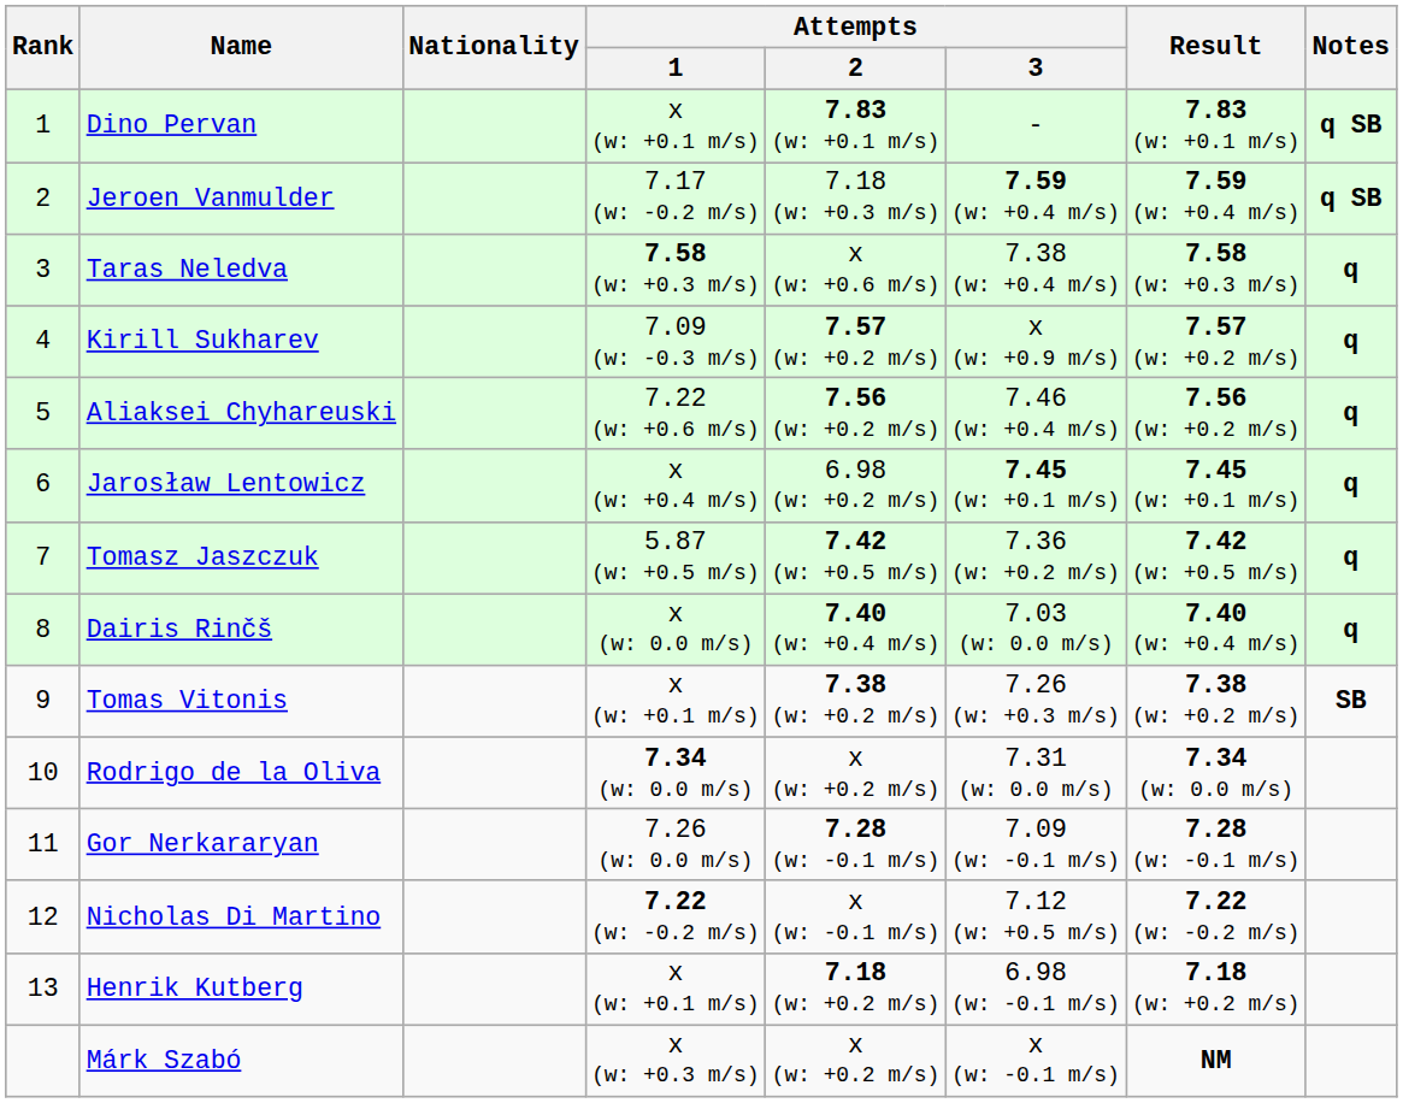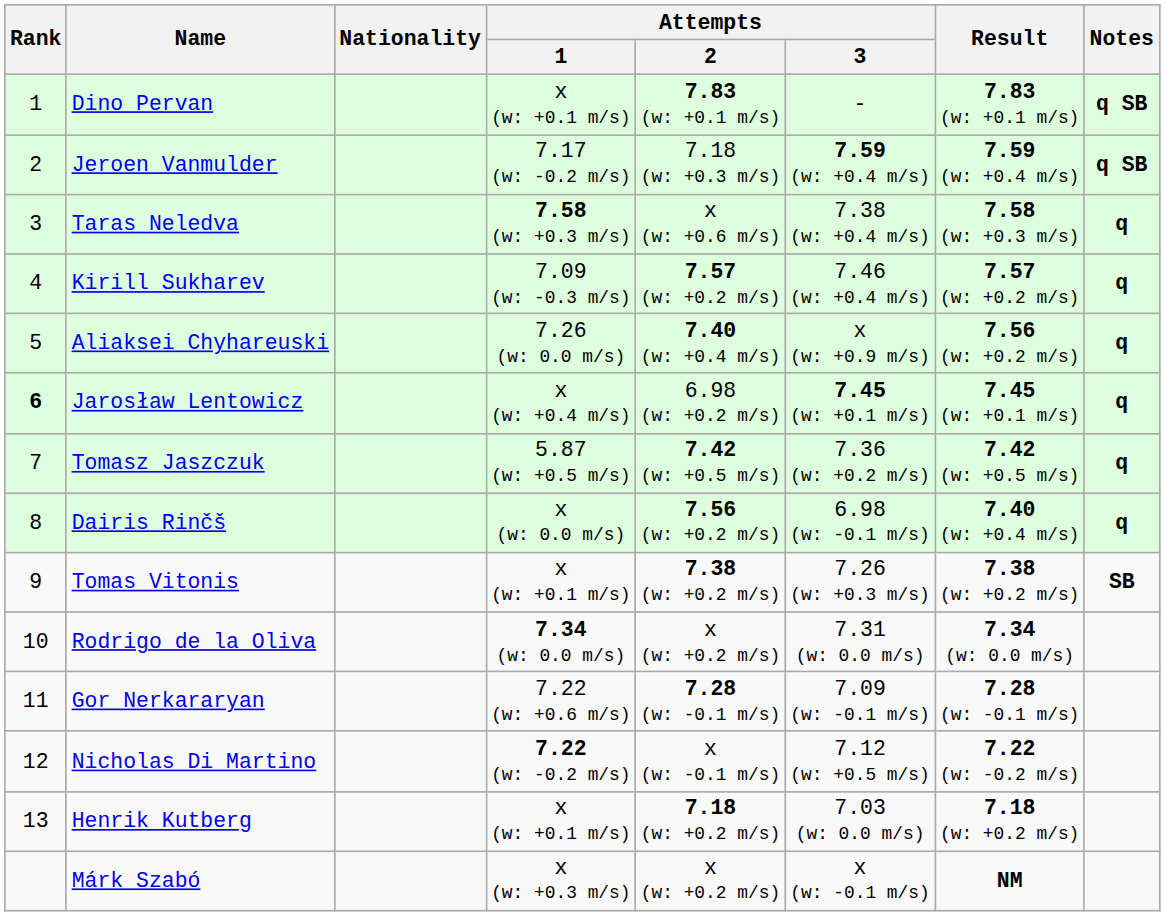 <table class="wikitable sortable" style="text-align:center">
 <tr>
 <th rowspan=2>Rank</th>
 <th rowspan=2>Name</th>
 <th rowspan=2>Nationality</th>
 <th colspan=3>Attempts</th>
 <th rowspan=2>Result</th>
 <th rowspan=2>Notes</th>
 </tr>
 <tr>
 <th>1</th>
 <th>2</th>
 <th>3</th>
 </tr>
 <tr bgcolor=ddffdd>
 <td>1</td>
 <td align=left><a href='#'>Dino Pervan</a></td>
 <td align=left></td>
 <td>x <br><small>(w: +0.1 m/s)</small></td>
 <td><strong>7.83</strong> <br><small>(w: +0.1 m/s)</small></td>
 <td>-</td>
 <td><strong>7.83</strong> <br><small>(w: +0.1 m/s)</small></td>
 <td><strong>q SB</strong></td>
 </tr>
 <tr bgcolor=ddffdd>
 <td>2</td>
 <td align=left><a href='#'>Jeroen Vanmulder</a></td>
 <td align=left></td>
 <td>7.17 <br><small>(w: -0.2 m/s)</small></td>
 <td>7.18 <br><small>(w: +0.3 m/s)</small></td>
 <td><strong>7.59</strong> <br><small>(w: +0.4 m/s)</small></td>
 <td><strong>7.59</strong> <br><small>(w: +0.4 m/s)</small></td>
 <td><strong>q SB</strong></td>
 </tr>
 <tr bgcolor=ddffdd>
 <td>3</td>
 <td align=left><a href='#'>Taras Neledva</a></td>
 <td align=left></td>
 <td><strong>7.58</strong> <br><small>(w: +0.3 m/s)</small></td>
 <td>x <br><small>(w: +0.6 m/s)</small></td>
 <td>7.38 <br><small>(w: +0.4 m/s)</small></td>
 <td><strong>7.58</strong> <br><small>(w: +0.3 m/s)</small></td>
 <td><strong>q</strong></td>
 </tr>
 <tr bgcolor=ddffdd>
 <td>4</td>
 <td align=left><a href='#'>Kirill Sukharev</a></td>
 <td align=left></td>
 <td>7.09 <br><small>(w: -0.3 m/s)</small></td>
 <td><strong>7.57</strong> <br><small>(w: +0.2 m/s)</small></td>
-<td>x <br><small>(w: +0.9 m/s)</small></td>
+<td>7.46 <br><small>(w: +0.4 m/s)</small></td>
 <td><strong>7.57</strong> <br><small>(w: +0.2 m/s)</small></td>
 <td><strong>q</strong></td>
 </tr>
 <tr bgcolor=ddffdd>
 <td>5</td>
 <td align=left><a href='#'>Aliaksei Chyhareuski</a></td>
 <td align=left></td>
-<td>7.22 <br><small>(w: +0.6 m/s)</small></td>
-<td><strong>7.56</strong> <br><small>(w: +0.2 m/s)</small></td>
-<td>7.46 <br><small>(w: +0.4 m/s)</small></td>
+<td>7.26 <br><small>(w: 0.0 m/s)</small></td>
+<td><strong>7.40</strong> <br><small>(w: +0.4 m/s)</small></td>
+<td>x <br><small>(w: +0.9 m/s)</small></td>
 <td><strong>7.56</strong> <br><small>(w: +0.2 m/s)</small></td>
 <td><strong>q</strong></td>
 </tr>
 <tr bgcolor=ddffdd>
-<td>6</td>
+<td><strong>6</strong></td>
 <td align=left><a href='#'>Jarosław Lentowicz</a></td>
 <td align=left></td>
 <td>x <br><small>(w: +0.4 m/s)</small></td>
 <td>6.98 <br><small>(w: +0.2 m/s)</small></td>
 <td><strong>7.45</strong> <br><small>(w: +0.1 m/s)</small></td>
 <td><strong>7.45</strong> <br><small>(w: +0.1 m/s)</small></td>
 <td><strong>q</strong></td>
 </tr>
 <tr bgcolor=ddffdd>
 <td>7</td>
 <td align=left><a href='#'>Tomasz Jaszczuk</a></td>
 <td align=left></td>
 <td>5.87 <br><small>(w: +0.5 m/s)</small></td>
 <td><strong>7.42</strong> <br><small>(w: +0.5 m/s)</small></td>
 <td>7.36 <br><small>(w: +0.2 m/s)</small></td>
 <td><strong>7.42</strong> <br><small>(w: +0.5 m/s)</small></td>
 <td><strong>q</strong></td>
 </tr>
 <tr bgcolor=ddffdd>
 <td>8</td>
 <td align=left><a href='#'>Dairis Rinčš</a></td>
 <td align=left></td>
 <td>x <br><small>(w: 0.0 m/s)</small></td>
-<td><strong>7.40</strong> <br><small>(w: +0.4 m/s)</small></td>
-<td>7.03 <br><small>(w: 0.0 m/s)</small></td>
+<td><strong>7.56</strong> <br><small>(w: +0.2 m/s)</small></td>
+<td>6.98 <br><small>(w: -0.1 m/s)</small></td>
 <td><strong>7.40</strong> <br><small>(w: +0.4 m/s)</small></td>
 <td><strong>q</strong></td>
 </tr>
 <tr>
 <td>9</td>
 <td align=left><a href='#'>Tomas Vitonis</a></td>
 <td align=left></td>
 <td>x <br><small>(w: +0.1 m/s)</small></td>
 <td><strong>7.38</strong> <br><small>(w: +0.2 m/s)</small></td>
 <td>7.26 <br><small>(w: +0.3 m/s)</small></td>
 <td><strong>7.38</strong> <br><small>(w: +0.2 m/s)</small></td>
 <td><strong>SB</strong></td>
 </tr>
 <tr>
 <td>10</td>
 <td align=left><a href='#'>Rodrigo de la Oliva</a></td>
 <td align=left></td>
 <td><strong>7.34</strong> <br><small>(w: 0.0 m/s)</small></td>
 <td>x <br><small>(w: +0.2 m/s)</small></td>
 <td>7.31 <br><small>(w: 0.0 m/s)</small></td>
 <td><strong>7.34</strong> <br><small>(w: 0.0 m/s)</small></td>
 <td></td>
 </tr>
 <tr>
 <td>11</td>
 <td align=left><a href='#'>Gor Nerkararyan</a></td>
 <td align=left></td>
-<td>7.26 <br><small>(w: 0.0 m/s)</small></td>
+<td>7.22 <br><small>(w: +0.6 m/s)</small></td>
 <td><strong>7.28</strong> <br><small>(w: -0.1 m/s)</small></td>
 <td>7.09 <br><small>(w: -0.1 m/s)</small></td>
 <td><strong>7.28</strong> <br><small>(w: -0.1 m/s)</small></td>
 <td></td>
 </tr>
 <tr>
 <td>12</td>
 <td align=left><a href='#'>Nicholas Di Martino</a></td>
 <td align=left></td>
 <td><strong>7.22</strong> <br><small>(w: -0.2 m/s)</small></td>
 <td>x <br><small>(w: -0.1 m/s)</small></td>
 <td>7.12 <br><small>(w: +0.5 m/s)</small></td>
 <td><strong>7.22</strong> <br><small>(w: -0.2 m/s)</small></td>
 <td></td>
 </tr>
 <tr>
 <td>13</td>
 <td align=left><a href='#'>Henrik Kutberg</a></td>
 <td align=left></td>
 <td>x <br><small>(w: +0.1 m/s)</small></td>
 <td><strong>7.18</strong> <br><small>(w: +0.2 m/s)</small></td>
-<td>6.98 <br><small>(w: -0.1 m/s)</small></td>
+<td>7.03 <br><small>(w: 0.0 m/s)</small></td>
 <td><strong>7.18</strong> <br><small>(w: +0.2 m/s)</small></td>
 <td></td>
 </tr>
 <tr>
 <td></td>
 <td align=left><a href='#'>Márk Szabó</a></td>
 <td align=left></td>
 <td>x <br><small>(w: +0.3 m/s)</small></td>
 <td>x <br><small>(w: +0.2 m/s)</small></td>
 <td>x <br><small>(w: -0.1 m/s)</small></td>
 <td><strong>NM</strong></td>
 <td></td>
 </tr>
 </table>
